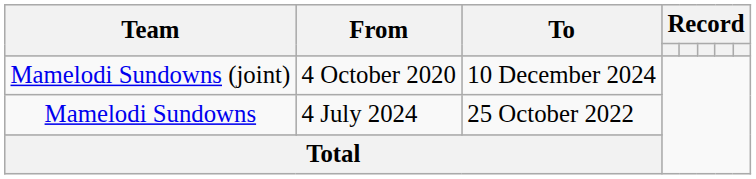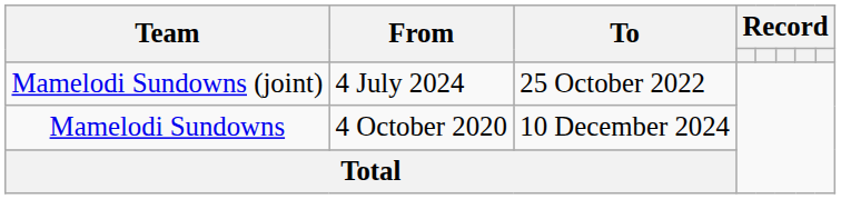 <table class=wikitable style=text-align:center>
 <tr>
 <th rowspan=2>Team</th>
 <th rowspan=2>From</th>
 <th rowspan=2>To</th>
 <th colspan=5>Record</th>
 </tr>
 <tr>
 <th></th>
 <th></th>
 <th></th>
 <th></th>
 <th></th>
 </tr>
 <tr>
 <td><a href='#'>Mamelodi Sundowns</a> (joint)</td>
-<td align=left>4 October 2020</td>
-<td align=left>10 December 2024<br></td>
+<td align=left>4 July 2024</td>
+<td align=left>25 October 2022<br></td>
 </tr>
 <tr>
 <td><a href='#'>Mamelodi Sundowns</a></td>
-<td align=left>4 July 2024</td>
-<td align=left>25 October 2022<br></td>
+<td align=left>4 October 2020</td>
+<td align=left>10 December 2024<br></td>
 </tr>
 <tr>
 <th colspan=3>Total<br></th>
 </tr>
 </table>
